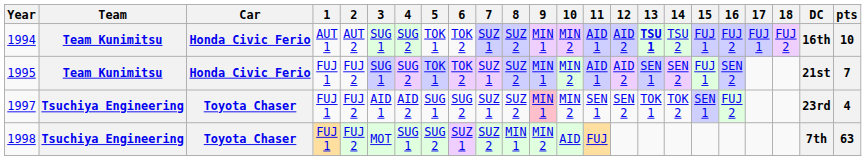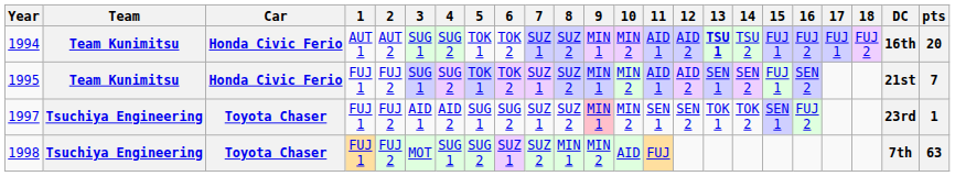 <table class="wikitable"style="text-align:center;font-size;90%">
 <tr>
 <th>Year</th>
 <th>Team</th>
 <th>Car</th>
 <th>1</th>
 <th>2</th>
 <th>3</th>
 <th>4</th>
 <th>5</th>
 <th>6</th>
 <th>7</th>
 <th>8</th>
 <th>9</th>
 <th>10</th>
 <th>11</th>
 <th>12</th>
 <th>13</th>
 <th>14</th>
 <th>15</th>
 <th>16</th>
 <th>17</th>
 <th>18</th>
 <th>DC</th>
 <th>pts</th>
 </tr>
 <tr>
 <td><a href='#'>1994</a></td>
 <th><a href='#'>Team Kunimitsu</a></th>
 <th><a href='#'>Honda Civic Ferio</a></th>
 <td><a href='#'>AUT<br>1</a></td>
 <td><a href='#'>AUT<br>2</a></td>
 <td style="background:#DFFFDF;"><a href='#'>SUG<br>1</a><br></td>
 <td style="background:#DFFFDF;"><a href='#'>SUG<br>2</a><br></td>
 <td><a href='#'>TOK<br>1</a></td>
 <td><a href='#'>TOK<br>2</a></td>
 <td style="background:#CFCFFF;"><a href='#'>SUZ<br>1</a><br></td>
 <td style="background:#CFCFFF;"><a href='#'>SUZ<br>2</a><br></td>
 <td style="background:#EFCFFF;"><a href='#'>MIN<br>1</a><br></td>
 <td style="background:#EFCFFF;"><a href='#'>MIN<br>2</a><br></td>
 <td style="background:#CFCFFF;"><a href='#'>AID<br>1</a><br></td>
 <td style="background:#CFCFFF;"><a href='#'>AID<br>2</a><br></td>
 <td style="background:#DFFFDF;"><strong><a href='#'>TSU<br>1</a><br></strong></td>
 <td style="background:#DFFFDF;"><a href='#'>TSU<br>2</a><br></td>
 <td style="background:#CFCFFF;"><a href='#'>FUJ<br>1</a><br></td>
 <td style="background:#CFCFFF;"><a href='#'>FUJ<br>2</a><br></td>
 <td style="background:#CFCFFF;"><a href='#'>FUJ<br>1</a><br></td>
 <td style="background:#EFCFFF;"><a href='#'>FUJ<br>2</a><br></td>
 <th>16th</th>
-<th>10</th>
+<th>20</th>
 </tr>
 <tr>
 <td><a href='#'>1995</a></td>
 <th><a href='#'>Team Kunimitsu</a></th>
 <th><a href='#'>Honda Civic Ferio</a></th>
 <td><a href='#'>FUJ<br>1</a></td>
 <td><a href='#'>FUJ<br>2</a></td>
 <td style="background:#CFCFFF;"><a href='#'>SUG<br>1</a><br></td>
 <td style="background:#EFCFFF;"><a href='#'>SUG<br>2</a><br></td>
 <td style="background:#CFCFFF;"><a href='#'>TOK<br>1</a><br></td>
 <td style="background:#EFCFFF;"><a href='#'>TOK<br>2</a><br></td>
 <td style="background:#EFCFFF;"><a href='#'>SUZ<br>1</a><br></td>
 <td style="background:#CFCFFF;"><a href='#'>SUZ<br>2</a><br></td>
 <td style="background:#CFCFFF;"><a href='#'>MIN<br>1</a><br></td>
 <td style="background:#DFFFDF;"><a href='#'>MIN<br>2</a><br></td>
 <td style="background:#CFCFFF;"><a href='#'>AID<br>1</a><br></td>
 <td style="background:#EFCFFF;"><a href='#'>AID<br>2</a><br></td>
 <td style="background:#CFCFFF;"><a href='#'>SEN<br>1</a><br></td>
 <td style="background:#EFCFFF;"><a href='#'>SEN<br>2</a><br></td>
 <td style="background:#DFFFDF;"><a href='#'>FUJ<br>1</a><br></td>
 <td style="background:#CFCFFF;"><a href='#'>SEN<br>2</a><br></td>
 <td></td>
 <td></td>
 <th>21st</th>
 <th>7</th>
 </tr>
 <tr>
 <td><a href='#'>1997</a></td>
 <th><a href='#'>Tsuchiya Engineering</a></th>
 <th><a href='#'>Toyota Chaser</a></th>
 <td><a href='#'>FUJ<br>1</a></td>
 <td><a href='#'>FUJ<br>2</a></td>
 <td><a href='#'>AID<br>1</a></td>
 <td><a href='#'>AID<br>2</a></td>
 <td><a href='#'>SUG<br>1</a></td>
 <td><a href='#'>SUG<br>2</a></td>
 <td><a href='#'>SUZ<br>1</a></td>
 <td><a href='#'>SUZ<br>2</a></td>
 <td style="background: pink;"><a href='#'>MIN<br>1</a></td>
 <td><a href='#'>MIN<br>2</a></td>
 <td><a href='#'>SEN<br>1</a></td>
 <td><a href='#'>SEN<br>2</a></td>
 <td><a href='#'>TOK<br>1</a></td>
 <td><a href='#'>TOK<br>2</a></td>
 <td style="background:#CFCFFF;"><a href='#'>SEN<br>1</a><br></td>
 <td style="background:#DFFFDF;"><a href='#'>FUJ<br>2</a><br></td>
 <td></td>
 <td></td>
 <th>23rd</th>
-<th>4</th>
+<th>1</th>
 </tr>
 <tr>
 <td><a href='#'>1998</a></td>
 <th><a href='#'>Tsuchiya Engineering</a></th>
 <th><a href='#'>Toyota Chaser</a></th>
 <td style="background:#FFDF9F;"><a href='#'>FUJ<br>1</a><br></td>
 <td style="background:#DFFFDF;"><a href='#'>FUJ<br>2</a><br></td>
 <td style="background:#DFFFDF;"><a href='#'>MOT</a><br></td>
 <td style="background:#DFFFDF;"><a href='#'>SUG<br>1</a><br></td>
 <td style="background:#DFFFDF;"><a href='#'>SUG<br>2</a><br></td>
 <td style="background:#EFCFFF;"><a href='#'>SUZ<br>1</a><br></td>
 <td style="background:#DFFFDF;"><a href='#'>SUZ<br>2</a><br></td>
 <td style="background:#DFFFDF;"><a href='#'>MIN<br>1</a><br></td>
 <td style="background:#DFFFDF;"><a href='#'>MIN<br>2</a><br></td>
 <td style="background:#DFFFDF;"><a href='#'>AID</a><br></td>
 <td style="background:#FFDF9F;"><a href='#'>FUJ</a><br></td>
 <td></td>
 <td></td>
 <td></td>
 <td></td>
 <td></td>
 <td></td>
 <td></td>
 <th>7th</th>
 <th>63</th>
 </tr>
 </table>
